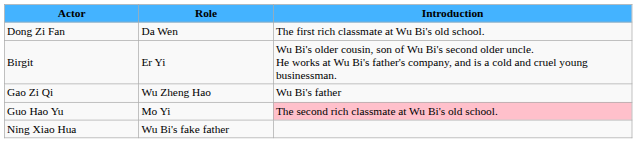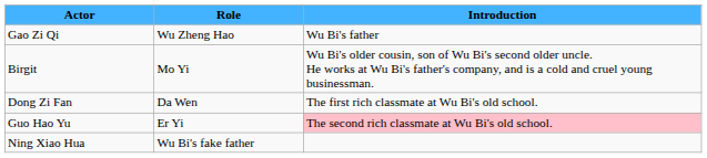 <table class="wikitable" width="70%" style="text-align:left">
 <tr style="background:#44B3FF; color:black" align=center>
 <td width="15%"><strong>Actor</strong></td>
 <td width="15%"><strong>Role</strong></td>
 <td width="40%"><strong>Introduction</strong></td>
 </tr>
 <tr>
+<td>Gao Zi Qi</td>
+<td>Wu Zheng Hao</td>
+<td>Wu Bi's father</td>
+</tr>
+<tr>
+<td>Birgit</td>
+<td>Mo Yi</td>
+<td>Wu Bi's older cousin, son of Wu Bi's second older uncle.<br>He works at Wu Bi's father's company, and is a cold and cruel young businessman.</td>
+</tr>
+<tr>
 <td>Dong Zi Fan</td>
 <td>Da Wen</td>
 <td>The first rich classmate at Wu Bi's old school.</td>
 </tr>
 <tr>
-<td>Birgit</td>
+<td>Guo Hao Yu</td>
 <td>Er Yi</td>
-<td>Wu Bi's older cousin, son of Wu Bi's second older uncle.<br>He works at Wu Bi's father's company, and is a cold and cruel young businessman.</td>
-</tr>
-<tr>
-<td>Gao Zi Qi</td>
-<td>Wu Zheng Hao</td>
-<td>Wu Bi's father</td>
-</tr>
-<tr>
-<td>Guo Hao Yu</td>
-<td>Mo Yi</td>
 <td style="background: pink;">The second rich classmate at Wu Bi's old school.</td>
 </tr>
 <tr>
 <td>Ning Xiao Hua</td>
 <td>Wu Bi's fake father</td>
 <td></td>
 </tr>
 </table>
